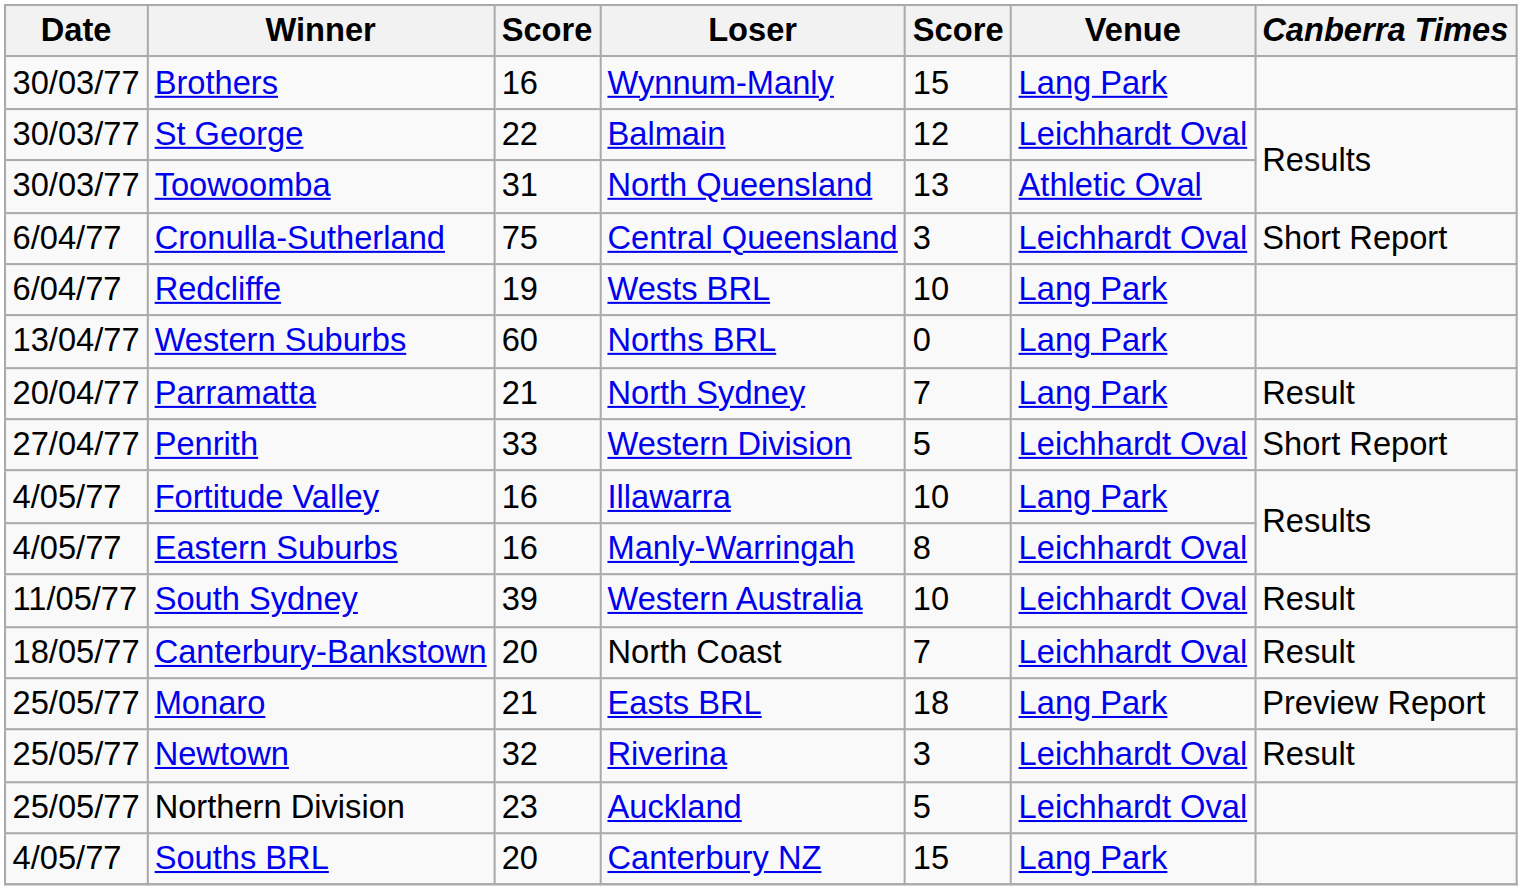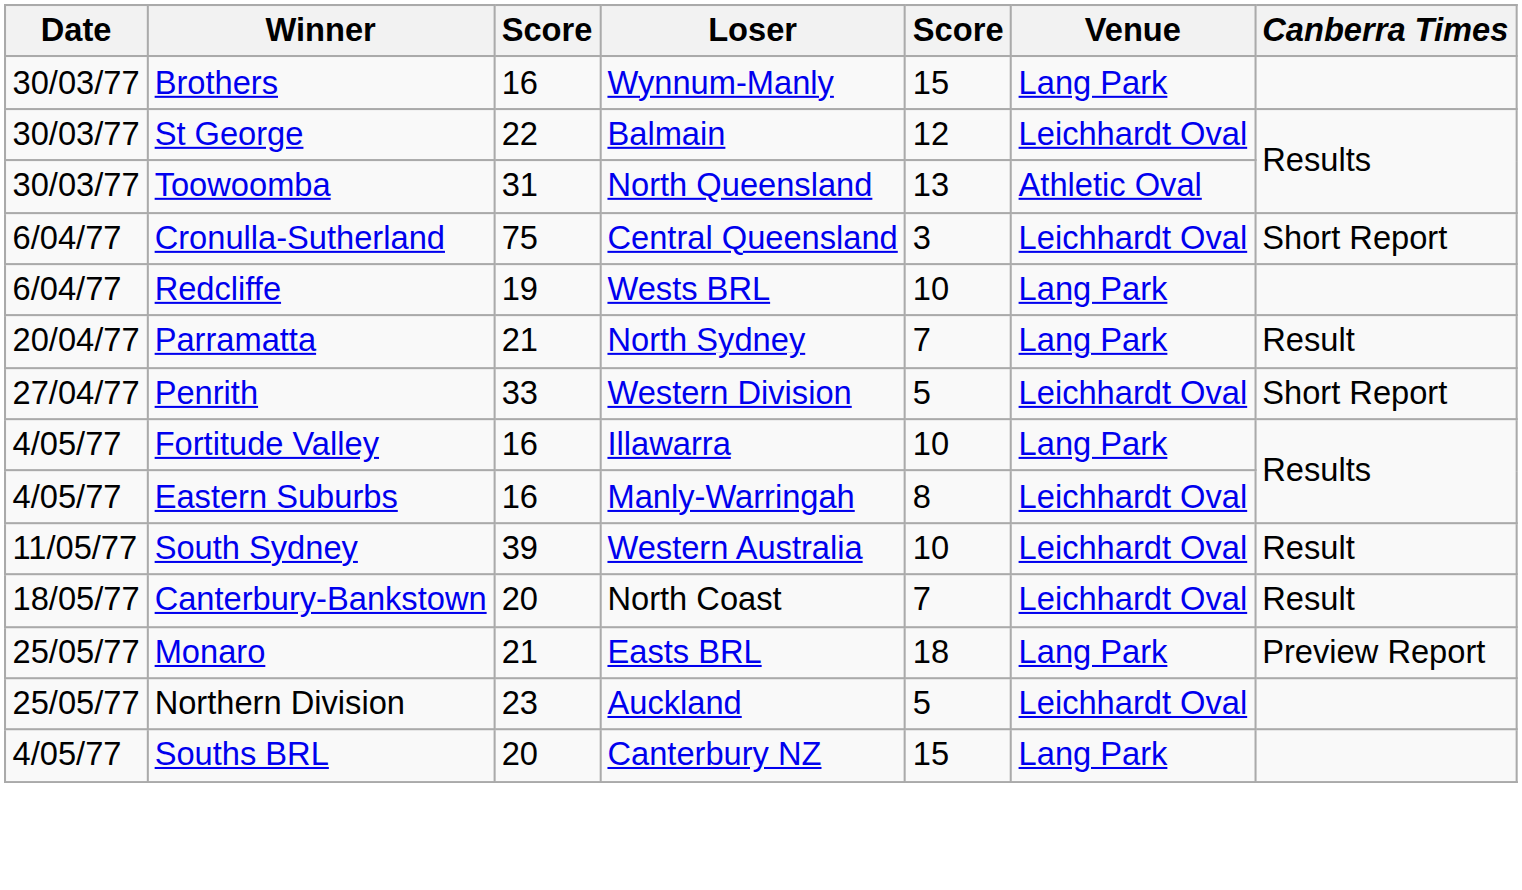 <table class="wikitable">
 <tr>
 <th>Date</th>
 <th>Winner</th>
 <th>Score</th>
 <th>Loser</th>
 <th>Score</th>
 <th>Venue</th>
 <th><em>Canberra Times</em></th>
 </tr>
 <tr>
 <td>30/03/77</td>
 <td> <a href='#'>Brothers</a></td>
 <td>16</td>
 <td> <a href='#'>Wynnum-Manly</a></td>
 <td>15</td>
 <td><a href='#'>Lang Park</a></td>
 <td></td>
 </tr>
 <tr>
 <td>30/03/77</td>
 <td> <a href='#'>St George</a></td>
 <td>22</td>
 <td> <a href='#'>Balmain</a></td>
 <td>12</td>
 <td><a href='#'>Leichhardt Oval</a></td>
 <td rowspan=2>Results</td>
 </tr>
 <tr>
 <td>30/03/77</td>
 <td><a href='#'>Toowoomba</a></td>
 <td>31</td>
 <td><a href='#'>North Queensland</a></td>
 <td>13</td>
 <td><a href='#'>Athletic Oval</a></td>
 </tr>
 <tr>
 <td>6/04/77</td>
 <td> <a href='#'>Cronulla-Sutherland</a></td>
 <td>75</td>
 <td><a href='#'>Central Queensland</a></td>
 <td>3</td>
 <td><a href='#'>Leichhardt Oval</a></td>
 <td>Short Report</td>
 </tr>
 <tr>
 <td>6/04/77</td>
 <td> <a href='#'>Redcliffe</a></td>
 <td>19</td>
 <td> <a href='#'>Wests BRL</a></td>
 <td>10</td>
-<td><a href='#'>Lang Park</a></td>
-<td></td>
-</tr>
-<tr>
-<td>13/04/77</td>
-<td> <a href='#'>Western Suburbs</a></td>
-<td>60</td>
-<td><a href='#'>Norths BRL</a></td>
-<td>0</td>
 <td><a href='#'>Lang Park</a></td>
 <td></td>
 </tr>
 <tr>
 <td>20/04/77</td>
 <td> <a href='#'>Parramatta</a></td>
 <td>21</td>
 <td> <a href='#'>North Sydney</a></td>
 <td>7</td>
 <td><a href='#'>Lang Park</a></td>
 <td>Result</td>
 </tr>
 <tr>
 <td>27/04/77</td>
 <td> <a href='#'>Penrith</a></td>
 <td>33</td>
 <td><a href='#'>Western Division</a></td>
 <td>5</td>
 <td><a href='#'>Leichhardt Oval</a></td>
 <td>Short Report</td>
 </tr>
 <tr>
 <td>4/05/77</td>
 <td> <a href='#'>Fortitude Valley</a></td>
 <td>16</td>
 <td><a href='#'>Illawarra</a></td>
 <td>10</td>
 <td><a href='#'>Lang Park</a></td>
 <td rowspan=2>Results</td>
 </tr>
 <tr>
 <td>4/05/77</td>
 <td> <a href='#'>Eastern Suburbs</a></td>
 <td>16</td>
 <td> <a href='#'>Manly-Warringah</a></td>
 <td>8</td>
 <td><a href='#'>Leichhardt Oval</a></td>
 </tr>
 <tr>
 <td>11/05/77</td>
 <td> <a href='#'>South Sydney</a></td>
 <td>39</td>
 <td> <a href='#'>Western Australia</a></td>
 <td>10</td>
 <td><a href='#'>Leichhardt Oval</a></td>
 <td>Result</td>
 </tr>
 <tr>
 <td>18/05/77</td>
 <td> <a href='#'>Canterbury-Bankstown</a></td>
 <td>20</td>
 <td>North Coast</td>
 <td>7</td>
 <td><a href='#'>Leichhardt Oval</a></td>
 <td>Result</td>
 </tr>
 <tr>
 <td>25/05/77</td>
 <td> <a href='#'>Monaro</a></td>
 <td>21</td>
 <td> <a href='#'>Easts BRL</a></td>
 <td>18</td>
 <td><a href='#'>Lang Park</a></td>
 <td>Preview Report</td>
 </tr>
 <tr>
 <td>25/05/77</td>
-<td> <a href='#'>Newtown</a></td>
-<td>32</td>
-<td><a href='#'>Riverina</a></td>
-<td>3</td>
-<td><a href='#'>Leichhardt Oval</a></td>
-<td>Result</td>
-</tr>
-<tr>
-<td>25/05/77</td>
 <td>Northern Division</td>
 <td>23</td>
 <td> <a href='#'>Auckland</a></td>
 <td>5</td>
 <td><a href='#'>Leichhardt Oval</a></td>
 <td></td>
 </tr>
 <tr>
 <td>4/05/77</td>
 <td> <a href='#'>Souths BRL</a></td>
 <td>20</td>
 <td> <a href='#'>Canterbury NZ</a></td>
 <td>15</td>
 <td><a href='#'>Lang Park</a></td>
 <td></td>
 </tr>
 <tr>
 </tr>
 </table>
